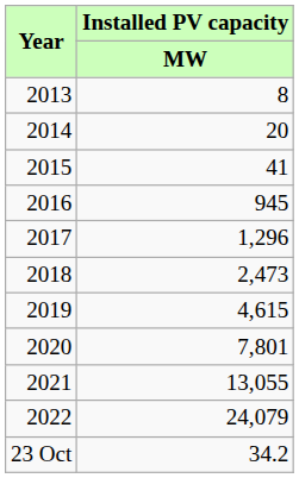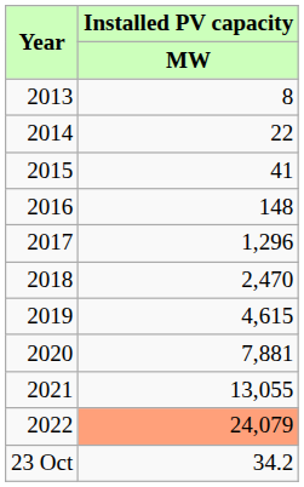 <table class="wikitable">
 <tr>
 <th rowspan=2; style="background-color: #cfb;">Year</th>
 <th colspan=2; style="background-color: #cfb;">Installed PV capacity</th>
 </tr>
 <tr>
 <th style="background-color: #cfb;">MW</th>
 </tr>
 <tr align=right>
 <td>2013</td>
 <td>8</td>
 </tr>
 <tr align=right>
 <td>2014</td>
-<td>20</td>
+<td>22</td>
 </tr>
 <tr align=right>
 <td>2015</td>
 <td>41</td>
 </tr>
 <tr align=right>
 <td>2016</td>
-<td>945</td>
+<td>148</td>
 </tr>
 <tr align=right>
 <td>2017</td>
 <td>1,296</td>
 </tr>
 <tr align=right>
 <td>2018</td>
-<td>2,473</td>
+<td>2,470</td>
 </tr>
 <tr align=right>
 <td>2019</td>
 <td>4,615</td>
 </tr>
 <tr align=right>
 <td>2020</td>
-<td>7,801</td>
+<td>7,881</td>
 </tr>
 <tr align=right>
 <td>2021</td>
 <td>13,055</td>
 </tr>
 <tr align=right>
 <td>2022</td>
-<td>24,079</td>
+<td style="background: lightsalmon;">24,079</td>
 </tr>
 <tr align=right>
 <td>23 Oct</td>
 <td>34.2</td>
 </tr>
 </table>
